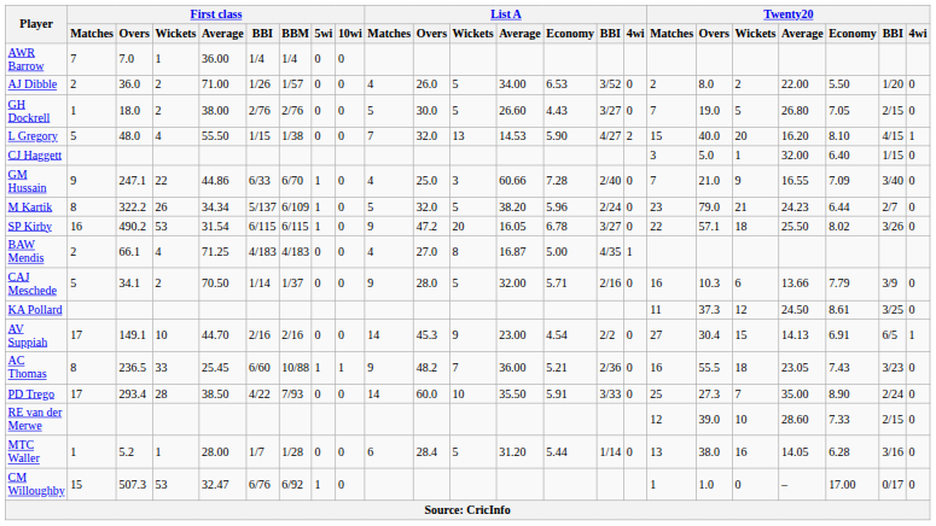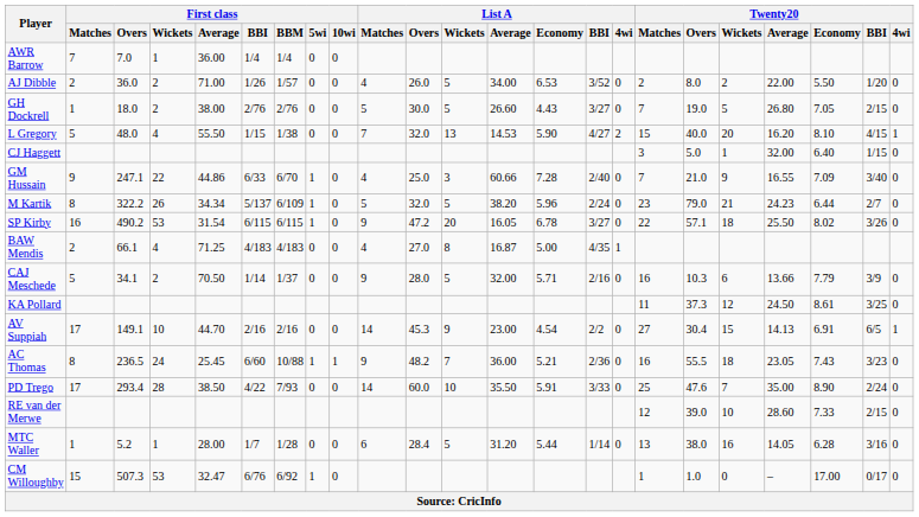 <table class="wikitable" style="width:82%;">
 <tr>
 <th rowspan=2>Player</th>
 <th colspan=8><a href='#'>First class</a></th>
 <th colspan=7><a href='#'>List A</a></th>
 <th colspan=7><a href='#'>Twenty20</a></th>
 </tr>
 <tr>
 <th>Matches</th>
 <th>Overs</th>
 <th>Wickets</th>
 <th>Average</th>
 <th>BBI</th>
 <th>BBM</th>
 <th>5wi</th>
 <th>10wi</th>
 <th>Matches</th>
 <th>Overs</th>
 <th>Wickets</th>
 <th>Average</th>
 <th>Economy</th>
 <th>BBI</th>
 <th>4wi</th>
 <th>Matches</th>
 <th>Overs</th>
 <th>Wickets</th>
 <th>Average</th>
 <th>Economy</th>
 <th>BBI</th>
 <th>4wi</th>
 </tr>
 <tr>
 <td><a href='#'>AWR Barrow</a></td>
 <td>7</td>
 <td>7.0</td>
 <td>1</td>
 <td>36.00</td>
 <td>1/4</td>
 <td>1/4</td>
 <td>0</td>
 <td>0</td>
 <td></td>
 <td></td>
 <td></td>
 <td></td>
 <td></td>
 <td></td>
 <td></td>
 <td></td>
 <td></td>
 <td></td>
 <td></td>
 <td></td>
 <td></td>
 <td></td>
 </tr>
 <tr>
 <td><a href='#'>AJ Dibble</a></td>
 <td>2</td>
 <td>36.0</td>
 <td>2</td>
 <td>71.00</td>
 <td>1/26</td>
 <td>1/57</td>
 <td>0</td>
 <td>0</td>
 <td>4</td>
 <td>26.0</td>
 <td>5</td>
 <td>34.00</td>
 <td>6.53</td>
 <td>3/52</td>
 <td>0</td>
 <td>2</td>
 <td>8.0</td>
 <td>2</td>
 <td>22.00</td>
 <td>5.50</td>
 <td>1/20</td>
 <td>0</td>
 </tr>
 <tr>
 <td><a href='#'>GH Dockrell</a></td>
 <td>1</td>
 <td>18.0</td>
 <td>2</td>
 <td>38.00</td>
 <td>2/76</td>
 <td>2/76</td>
 <td>0</td>
 <td>0</td>
 <td>5</td>
 <td>30.0</td>
 <td>5</td>
 <td>26.60</td>
 <td>4.43</td>
 <td>3/27</td>
 <td>0</td>
 <td>7</td>
 <td>19.0</td>
 <td>5</td>
 <td>26.80</td>
 <td>7.05</td>
 <td>2/15</td>
 <td>0</td>
 </tr>
 <tr>
 <td><a href='#'>L Gregory</a></td>
 <td>5</td>
 <td>48.0</td>
 <td>4</td>
 <td>55.50</td>
 <td>1/15</td>
 <td>1/38</td>
 <td>0</td>
 <td>0</td>
 <td>7</td>
 <td>32.0</td>
 <td>13</td>
 <td>14.53</td>
 <td>5.90</td>
 <td>4/27</td>
 <td>2</td>
 <td>15</td>
 <td>40.0</td>
 <td>20</td>
 <td>16.20</td>
 <td>8.10</td>
 <td>4/15</td>
 <td>1</td>
 </tr>
 <tr>
 <td><a href='#'>CJ Haggett</a></td>
 <td></td>
 <td></td>
 <td></td>
 <td></td>
 <td></td>
 <td></td>
 <td></td>
 <td></td>
 <td></td>
 <td></td>
 <td></td>
 <td></td>
 <td></td>
 <td></td>
 <td></td>
 <td>3</td>
 <td>5.0</td>
 <td>1</td>
 <td>32.00</td>
 <td>6.40</td>
 <td>1/15</td>
 <td>0</td>
 </tr>
 <tr>
 <td><a href='#'>GM Hussain</a></td>
 <td>9</td>
 <td>247.1</td>
 <td>22</td>
 <td>44.86</td>
 <td>6/33</td>
 <td>6/70</td>
 <td>1</td>
 <td>0</td>
 <td>4</td>
 <td>25.0</td>
 <td>3</td>
 <td>60.66</td>
 <td>7.28</td>
 <td>2/40</td>
 <td>0</td>
 <td>7</td>
 <td>21.0</td>
 <td>9</td>
 <td>16.55</td>
 <td>7.09</td>
 <td>3/40</td>
 <td>0</td>
 </tr>
 <tr>
 <td><a href='#'>M Kartik</a></td>
 <td>8</td>
 <td>322.2</td>
 <td>26</td>
 <td>34.34</td>
 <td>5/137</td>
 <td>6/109</td>
 <td>1</td>
 <td>0</td>
 <td>5</td>
 <td>32.0</td>
 <td>5</td>
 <td>38.20</td>
 <td>5.96</td>
 <td>2/24</td>
 <td>0</td>
 <td>23</td>
 <td>79.0</td>
 <td>21</td>
 <td>24.23</td>
 <td>6.44</td>
 <td>2/7</td>
 <td>0</td>
 </tr>
 <tr>
 <td><a href='#'>SP Kirby</a></td>
 <td>16</td>
 <td>490.2</td>
 <td>53</td>
 <td>31.54</td>
 <td>6/115</td>
 <td>6/115</td>
 <td>1</td>
 <td>0</td>
 <td>9</td>
 <td>47.2</td>
 <td>20</td>
 <td>16.05</td>
 <td>6.78</td>
 <td>3/27</td>
 <td>0</td>
 <td>22</td>
 <td>57.1</td>
 <td>18</td>
 <td>25.50</td>
 <td>8.02</td>
 <td>3/26</td>
 <td>0</td>
 </tr>
 <tr>
 <td><a href='#'>BAW Mendis</a></td>
 <td>2</td>
 <td>66.1</td>
 <td>4</td>
 <td>71.25</td>
 <td>4/183</td>
 <td>4/183</td>
 <td>0</td>
 <td>0</td>
 <td>4</td>
 <td>27.0</td>
 <td>8</td>
 <td>16.87</td>
 <td>5.00</td>
 <td>4/35</td>
 <td>1</td>
 <td></td>
 <td></td>
 <td></td>
 <td></td>
 <td></td>
 <td></td>
 <td></td>
 </tr>
 <tr>
 <td><a href='#'>CAJ Meschede</a></td>
 <td>5</td>
 <td>34.1</td>
 <td>2</td>
 <td>70.50</td>
 <td>1/14</td>
 <td>1/37</td>
 <td>0</td>
 <td>0</td>
 <td>9</td>
 <td>28.0</td>
 <td>5</td>
 <td>32.00</td>
 <td>5.71</td>
 <td>2/16</td>
 <td>0</td>
 <td>16</td>
 <td>10.3</td>
 <td>6</td>
 <td>13.66</td>
 <td>7.79</td>
 <td>3/9</td>
 <td>0</td>
 </tr>
 <tr>
 <td><a href='#'>KA Pollard</a></td>
 <td></td>
 <td></td>
 <td></td>
 <td></td>
 <td></td>
 <td></td>
 <td></td>
 <td></td>
 <td></td>
 <td></td>
 <td></td>
 <td></td>
 <td></td>
 <td></td>
 <td></td>
 <td>11</td>
 <td>37.3</td>
 <td>12</td>
 <td>24.50</td>
 <td>8.61</td>
 <td>3/25</td>
 <td>0</td>
 </tr>
 <tr>
 <td><a href='#'>AV Suppiah</a></td>
 <td>17</td>
 <td>149.1</td>
 <td>10</td>
 <td>44.70</td>
 <td>2/16</td>
 <td>2/16</td>
 <td>0</td>
 <td>0</td>
 <td>14</td>
 <td>45.3</td>
 <td>9</td>
 <td>23.00</td>
 <td>4.54</td>
 <td>2/2</td>
 <td>0</td>
 <td>27</td>
 <td>30.4</td>
 <td>15</td>
 <td>14.13</td>
 <td>6.91</td>
 <td>6/5</td>
 <td>1</td>
 </tr>
 <tr>
 <td><a href='#'>AC Thomas</a></td>
 <td>8</td>
 <td>236.5</td>
-<td>33</td>
+<td>24</td>
 <td>25.45</td>
 <td>6/60</td>
 <td>10/88</td>
 <td>1</td>
 <td>1</td>
 <td>9</td>
 <td>48.2</td>
 <td>7</td>
 <td>36.00</td>
 <td>5.21</td>
 <td>2/36</td>
 <td>0</td>
 <td>16</td>
 <td>55.5</td>
 <td>18</td>
 <td>23.05</td>
 <td>7.43</td>
 <td>3/23</td>
 <td>0</td>
 </tr>
 <tr>
 <td><a href='#'>PD Trego</a></td>
 <td>17</td>
 <td>293.4</td>
 <td>28</td>
 <td>38.50</td>
 <td>4/22</td>
 <td>7/93</td>
 <td>0</td>
 <td>0</td>
 <td>14</td>
 <td>60.0</td>
 <td>10</td>
 <td>35.50</td>
 <td>5.91</td>
 <td>3/33</td>
 <td>0</td>
 <td>25</td>
-<td>27.3</td>
+<td>47.6</td>
 <td>7</td>
 <td>35.00</td>
 <td>8.90</td>
 <td>2/24</td>
 <td>0</td>
 </tr>
 <tr>
 <td><a href='#'>RE van der Merwe</a></td>
 <td></td>
 <td></td>
 <td></td>
 <td></td>
 <td></td>
 <td></td>
 <td></td>
 <td></td>
 <td></td>
 <td></td>
 <td></td>
 <td></td>
 <td></td>
 <td></td>
 <td></td>
 <td>12</td>
 <td>39.0</td>
 <td>10</td>
 <td>28.60</td>
 <td>7.33</td>
 <td>2/15</td>
 <td>0</td>
 </tr>
 <tr>
 <td><a href='#'>MTC Waller</a></td>
 <td>1</td>
 <td>5.2</td>
 <td>1</td>
 <td>28.00</td>
 <td>1/7</td>
 <td>1/28</td>
 <td>0</td>
 <td>0</td>
 <td>6</td>
 <td>28.4</td>
 <td>5</td>
 <td>31.20</td>
 <td>5.44</td>
 <td>1/14</td>
 <td>0</td>
 <td>13</td>
 <td>38.0</td>
 <td>16</td>
 <td>14.05</td>
 <td>6.28</td>
 <td>3/16</td>
 <td>0</td>
 </tr>
 <tr>
 <td><a href='#'>CM Willoughby</a></td>
 <td>15</td>
 <td>507.3</td>
 <td>53</td>
 <td>32.47</td>
 <td>6/76</td>
 <td>6/92</td>
 <td>1</td>
 <td>0</td>
 <td></td>
 <td></td>
 <td></td>
 <td></td>
 <td></td>
 <td></td>
 <td></td>
 <td>1</td>
 <td>1.0</td>
 <td>0</td>
 <td>–</td>
 <td>17.00</td>
 <td>0/17</td>
 <td>0</td>
 </tr>
 <tr>
 <th colspan="23">Source: CricInfo</th>
 </tr>
 </table>
